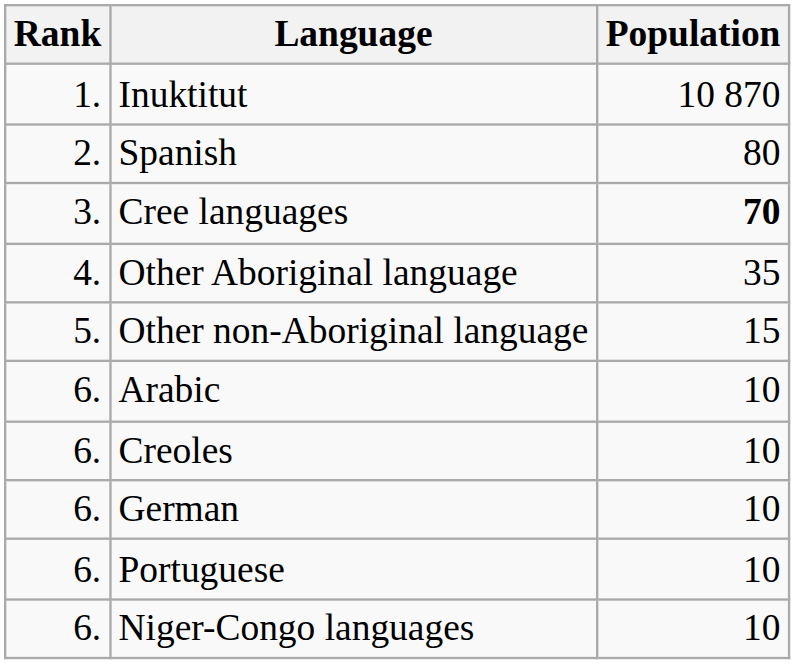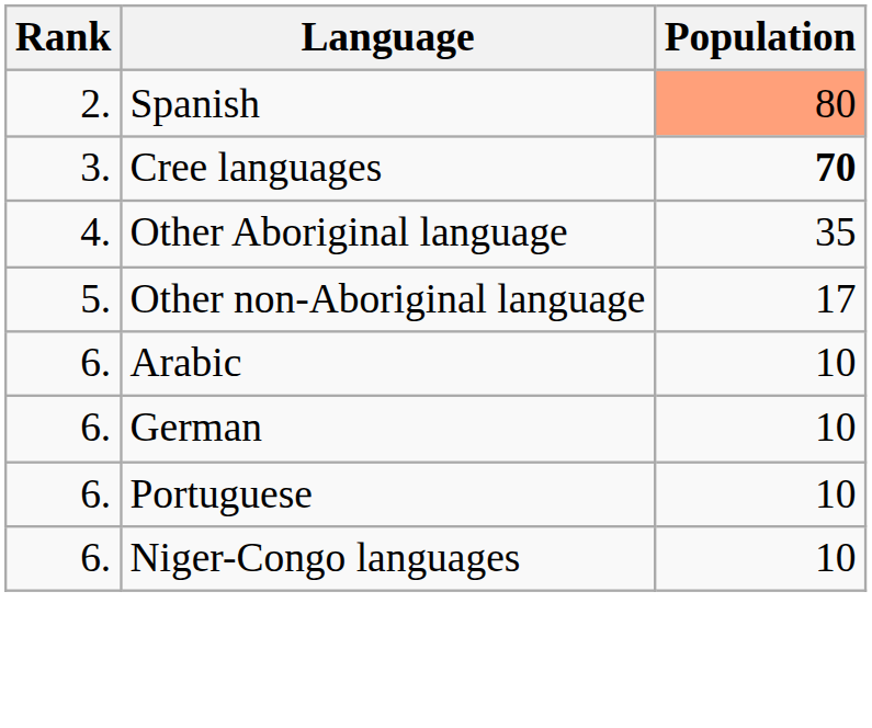 <table class="wikitable">
 <tr>
 <th>Rank</th>
 <th align="left">Language</th>
 <th>Population</th>
 </tr>
 <tr style="text-align:right;">
-<td>1.</td>
-<td style="text-align:left;">Inuktitut</td>
-<td>10 870</td>
-</tr>
-<tr style="text-align:right;">
 <td>2.</td>
 <td style="text-align:left;">Spanish</td>
-<td>80</td>
+<td style="background: lightsalmon;">80</td>
 </tr>
 <tr style="text-align:right;">
 <td>3.</td>
 <td style="text-align:left;">Cree languages</td>
 <td><strong>70</strong></td>
 </tr>
 <tr style="text-align:right;">
 <td>4.</td>
 <td style="text-align:left;">Other Aboriginal language</td>
 <td>35</td>
 </tr>
 <tr style="text-align:right;">
 <td>5.</td>
 <td style="text-align:left;">Other non-Aboriginal language</td>
-<td>15</td>
+<td>17</td>
 </tr>
 <tr style="text-align:right;">
 <td>6.</td>
 <td style="text-align:left;">Arabic</td>
-<td>10</td>
-</tr>
-<tr style="text-align:right;">
-<td>6.</td>
-<td style="text-align:left;">Creoles</td>
 <td>10</td>
 </tr>
 <tr style="text-align:right;">
 <td>6.</td>
 <td style="text-align:left;">German</td>
 <td>10</td>
 </tr>
 <tr style="text-align:right;">
 <td>6.</td>
 <td style="text-align:left;">Portuguese</td>
 <td>10</td>
 </tr>
 <tr style="text-align:right;">
 <td>6.</td>
 <td style="text-align:left;">Niger-Congo languages</td>
 <td>10</td>
 </tr>
 </table>
